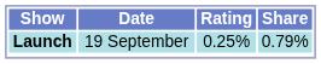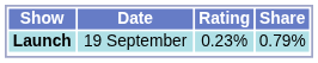 <table class="col1cen col2cen col3cen" style="border:2px solid #A0A6C8; width:300px;">
 <tr>
 <th bgcolor="#667CC6" style="color:white;">Show</th>
 <th bgcolor="#667CC6" style="color:white;">Date</th>
 <th bgcolor="#667CC6" style="color:white;">Rating</th>
 <th bgcolor="#667CC6" style="color:white;">Share</th>
 </tr>
 <tr bgcolor="#B0E0E6">
 <td style="text-align: center;"><strong>Launch</strong></td>
 <td style="text-align: center;">19 September</td>
-<td style="text-align: center;">0.25%</td>
+<td style="text-align: center;">0.23%</td>
 <td style="text-align: center;">0.79%</td>
 </tr>
 <tr bgcolor="#B0E0E6">
 </tr>
 </table>
